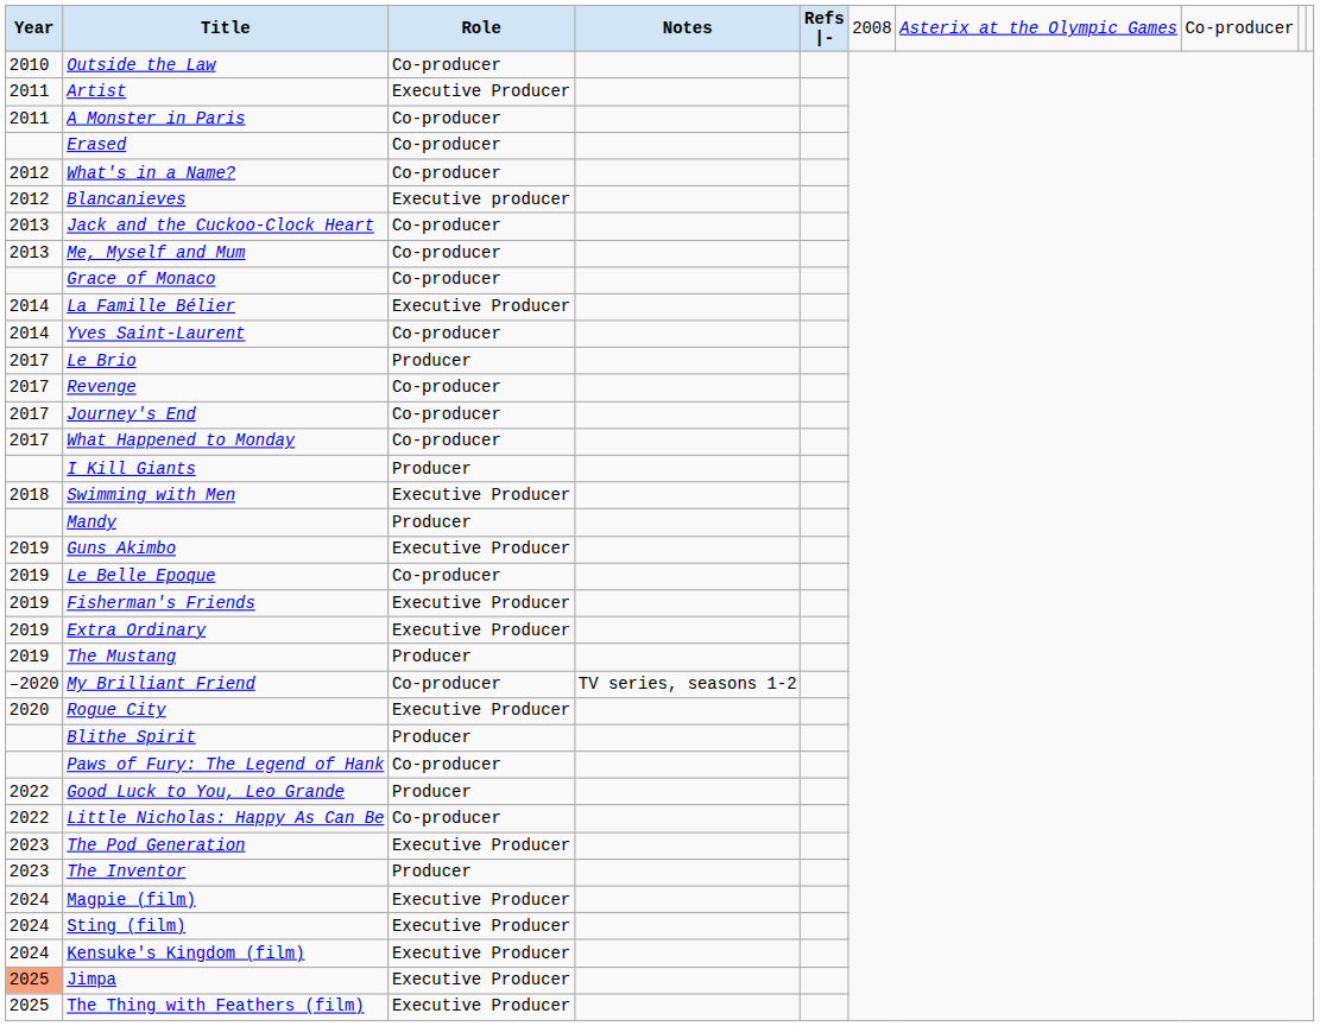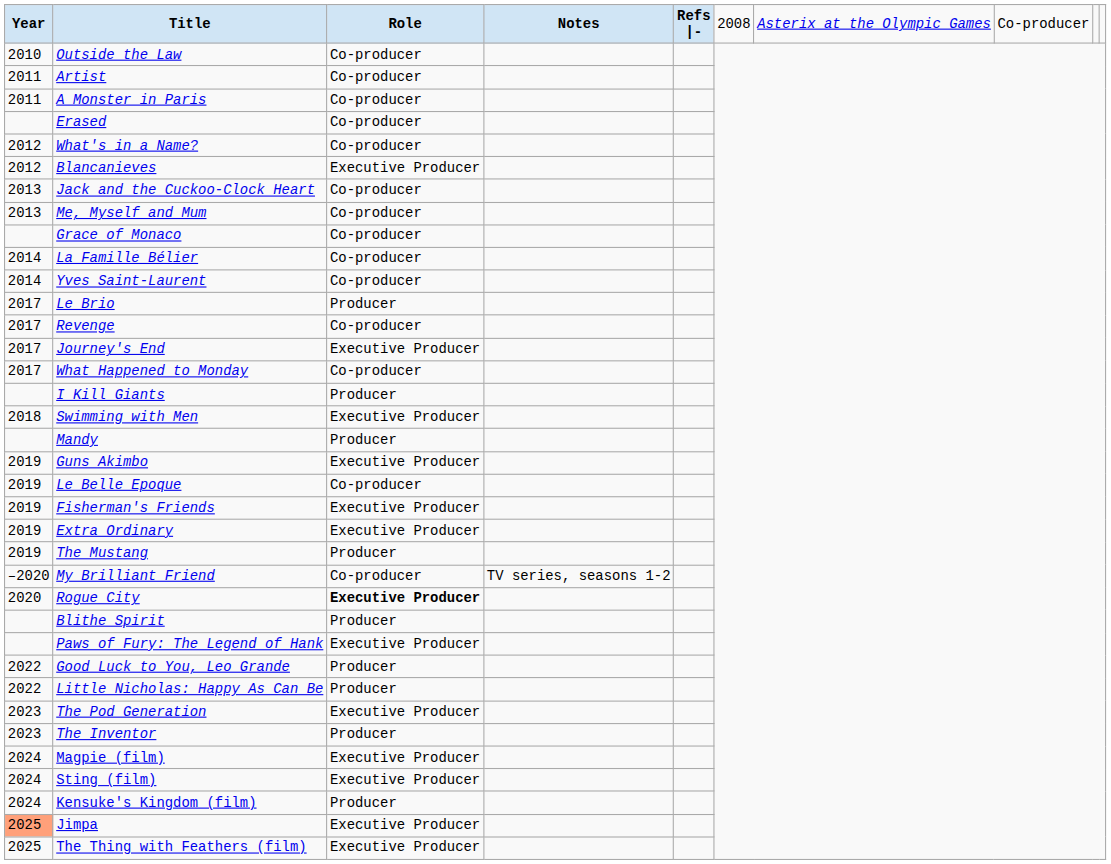 <table class="wikitable sortable">
 <tr>
 <th style="background:#d0e5f5">Year</th>
 <th style="background:#d0e5f5">Title</th>
 <th style="background:#d0e5f5">Role</th>
 <th style="background:#d0e5f5">Notes</th>
 <th style="background:#d0e5f5">Refs<br>|-</th>
 <td>2008</td>
 <td><em><a href='#'>Asterix at the Olympic Games</a></em></td>
 <td>Co-producer</td>
 <td></td>
 <td></td>
 </tr>
 <tr>
 <td>2010</td>
 <td><em><a href='#'>Outside the Law</a></em></td>
 <td>Co-producer</td>
 <td></td>
 <td> </td>
 </tr>
 <tr>
 <td>2011</td>
 <td><em><a href='#'>Artist</a></em></td>
-<td>Executive Producer</td>
+<td>Co-producer</td>
 <td></td>
 <td><br></td>
 </tr>
 <tr>
 <td>2011</td>
 <td><em><a href='#'>A Monster in Paris</a></em></td>
 <td>Co-producer </td>
 <td></td>
 <td></td>
 </tr>
 <tr>
 <td></td>
 <td><em><a href='#'>Erased</a></em></td>
 <td>Co-producer </td>
 <td></td>
 <td></td>
 </tr>
 <tr>
 <td>2012</td>
 <td><em><a href='#'>What's in a Name?</a></em></td>
 <td>Co-producer</td>
 <td></td>
 <td> </td>
 </tr>
 <tr>
 <td>2012</td>
 <td><em><a href='#'>Blancanieves</a></em></td>
-<td>Executive producer</td>
+<td>Executive Producer</td>
 <td></td>
 <td></td>
 </tr>
 <tr>
 <td>2013</td>
 <td><em><a href='#'>Jack and the Cuckoo-Clock Heart</a></em></td>
 <td>Co-producer </td>
 <td></td>
 <td> </td>
 </tr>
 <tr>
 <td>2013</td>
 <td><em><a href='#'>Me, Myself and Mum</a></em></td>
 <td>Co-producer </td>
 <td></td>
 <td> </td>
 </tr>
 <tr>
 <td></td>
 <td><em><a href='#'>Grace of Monaco</a></em></td>
 <td>Co-producer</td>
 <td></td>
 <td></td>
 </tr>
 <tr>
 <td>2014</td>
 <td><em><a href='#'>La Famille Bélier</a></em></td>
-<td>Executive Producer</td>
+<td>Co-producer</td>
 <td></td>
 <td> <br></td>
 </tr>
 <tr>
 <td>2014</td>
 <td><em><a href='#'>Yves Saint-Laurent</a></em></td>
 <td>Co-producer </td>
 <td></td>
 <td> </td>
 </tr>
 <tr>
 <td>2017</td>
 <td><em><a href='#'>Le Brio</a></em></td>
 <td>Producer</td>
 <td></td>
 <td> </td>
 </tr>
 <tr>
 <td>2017</td>
 <td><em><a href='#'>Revenge</a></em></td>
 <td>Co-producer </td>
 <td></td>
 <td> </td>
 </tr>
 <tr>
 <td>2017</td>
 <td><em><a href='#'>Journey's End</a></em></td>
-<td>Co-producer</td>
+<td>Executive Producer</td>
 <td></td>
 <td> </td>
 </tr>
 <tr>
 <td>2017</td>
 <td><em><a href='#'>What Happened to Monday</a></em></td>
 <td>Co-producer </td>
 <td></td>
 <td> </td>
 </tr>
 <tr>
 <td></td>
 <td><em><a href='#'>I Kill Giants</a></em></td>
 <td>Producer</td>
 <td></td>
 <td></td>
 </tr>
 <tr>
 <td>2018</td>
 <td><em><a href='#'>Swimming with Men</a></em></td>
 <td>Executive Producer</td>
 <td></td>
 <td> </td>
 </tr>
 <tr>
 <td></td>
 <td><em><a href='#'>Mandy</a></em></td>
 <td>Producer</td>
 <td></td>
 <td></td>
 </tr>
 <tr>
 <td>2019</td>
 <td><em><a href='#'>Guns Akimbo</a></em></td>
 <td>Executive Producer</td>
 <td></td>
 <td> </td>
 </tr>
 <tr>
 <td>2019</td>
 <td><em><a href='#'>Le Belle Epoque</a></em></td>
 <td>Co-producer </td>
 <td></td>
 <td> </td>
 </tr>
 <tr>
 <td>2019</td>
 <td><em><a href='#'>Fisherman's Friends</a></em></td>
 <td>Executive Producer</td>
 <td></td>
 <td> </td>
 </tr>
 <tr>
 <td>2019</td>
 <td><em><a href='#'>Extra Ordinary</a></em></td>
 <td>Executive Producer</td>
 <td></td>
 <td> </td>
 </tr>
 <tr>
 <td>2019</td>
 <td><em><a href='#'>The Mustang</a></em></td>
 <td>Producer</td>
 <td></td>
 <td> </td>
 </tr>
 <tr>
 <td>–2020</td>
 <td><em><a href='#'>My Brilliant Friend</a></em></td>
 <td>Co-producer</td>
 <td>TV series, seasons 1-2</td>
 <td></td>
 </tr>
 <tr>
 <td>2020</td>
 <td><em><a href='#'>Rogue City</a></em></td>
-<td>Executive Producer</td>
+<td><strong>Executive Producer</strong></td>
 <td></td>
 <td><br></td>
 </tr>
 <tr>
 <td></td>
 <td><em><a href='#'>Blithe Spirit</a></em></td>
 <td>Producer</td>
 <td></td>
 <td></td>
 </tr>
 <tr>
 <td></td>
 <td><em><a href='#'>Paws of Fury: The Legend of Hank</a></em></td>
-<td>Co-producer</td>
+<td>Executive Producer</td>
 <td></td>
 <td></td>
 </tr>
 <tr>
 <td>2022</td>
 <td><em><a href='#'>Good Luck to You, Leo Grande</a></em></td>
 <td>Producer</td>
 <td></td>
 <td></td>
 </tr>
 <tr>
 <td>2022</td>
 <td><em><a href='#'>Little Nicholas: Happy As Can Be</a></em></td>
-<td>Co-producer </td>
+<td>Producer</td>
 <td></td>
 <td></td>
 </tr>
 <tr>
 <td>2023</td>
 <td><em><a href='#'>The Pod Generation</a></em></td>
 <td>Executive Producer</td>
 <td></td>
 <td></td>
 </tr>
 <tr>
 <td>2023</td>
 <td><em><a href='#'>The Inventor</a></em></td>
 <td>Producer</td>
 <td></td>
 <td></td>
 </tr>
 <tr>
 <td>2024</td>
 <td><a href='#'>Magpie (film)</a></td>
 <td>Executive Producer</td>
 <td></td>
 <td></td>
 </tr>
 <tr>
 <td>2024</td>
 <td><a href='#'>Sting (film)</a></td>
 <td>Executive Producer</td>
 <td></td>
 <td></td>
 </tr>
 <tr>
 <td>2024</td>
 <td><a href='#'>Kensuke's Kingdom (film)</a></td>
-<td>Executive Producer</td>
+<td>Producer</td>
 <td></td>
 <td></td>
 </tr>
 <tr>
 <td style="background: lightsalmon;">2025</td>
 <td><a href='#'>Jimpa</a></td>
 <td>Executive Producer</td>
 <td></td>
 <td></td>
 </tr>
 <tr>
 <td>2025</td>
 <td><a href='#'>The Thing with Feathers (film)</a></td>
 <td>Executive Producer</td>
 <td></td>
 <td></td>
 </tr>
 </table>
